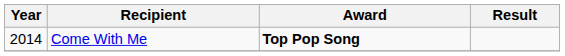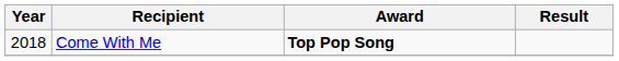 <table class="wikitable">
 <tr>
 <th width="40">Year</th>
 <th width="225">Recipient</th>
 <th width="225">Award</th>
 <th width="90">Result</th>
 </tr>
 <tr>
-<td align="center" rowspan="1">2014</td>
+<td align="center" rowspan="1">2018</td>
 <td rowspan="1"><a href='#'>Come With Me</a></td>
 <td><strong>Top Pop Song</strong></td>
 <td></td>
 </tr>
 <tr>
 </tr>
 </table>
